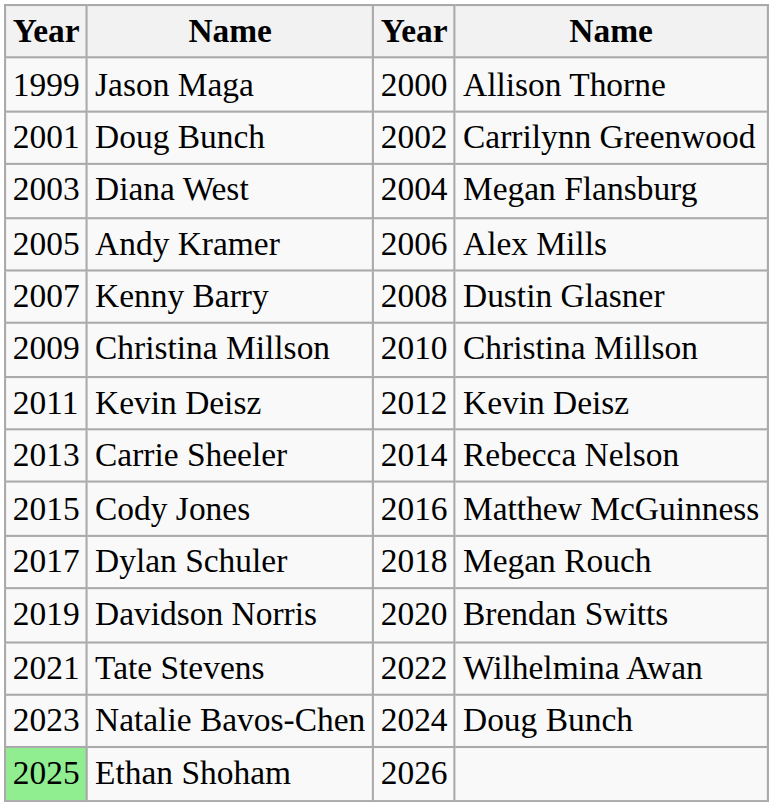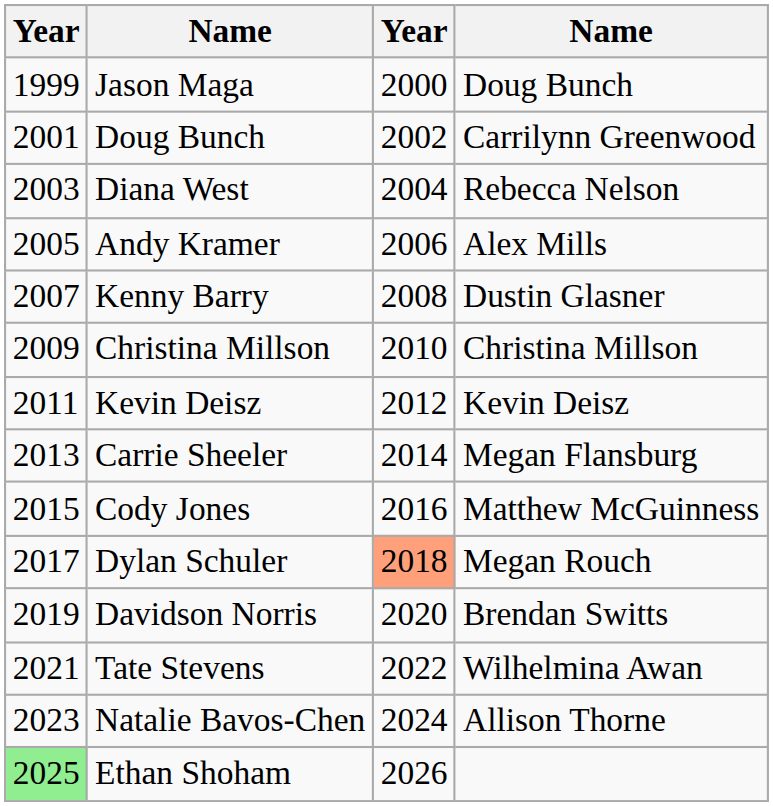 <table class="wikitable" border="1">
 <tr>
 <th>Year</th>
 <th>Name</th>
 <th>Year</th>
 <th>Name</th>
 </tr>
 <tr>
 <td>1999</td>
 <td>Jason Maga</td>
 <td>2000</td>
-<td>Allison Thorne</td>
+<td>Doug Bunch</td>
 </tr>
 <tr>
 <td>2001</td>
 <td>Doug Bunch</td>
 <td>2002</td>
 <td>Carrilynn Greenwood</td>
 </tr>
 <tr>
 <td>2003</td>
 <td>Diana West</td>
 <td>2004</td>
-<td>Megan Flansburg</td>
+<td>Rebecca Nelson</td>
 </tr>
 <tr>
 <td>2005</td>
 <td>Andy Kramer</td>
 <td>2006</td>
 <td>Alex Mills</td>
 </tr>
 <tr>
 <td>2007</td>
 <td>Kenny Barry</td>
 <td>2008</td>
 <td>Dustin Glasner</td>
 </tr>
 <tr>
 <td>2009</td>
 <td>Christina Millson</td>
 <td>2010</td>
 <td>Christina Millson</td>
 </tr>
 <tr>
 <td>2011</td>
 <td>Kevin Deisz</td>
 <td>2012</td>
 <td>Kevin Deisz</td>
 </tr>
 <tr>
 <td>2013</td>
 <td>Carrie Sheeler</td>
 <td>2014</td>
-<td>Rebecca Nelson</td>
+<td>Megan Flansburg</td>
 </tr>
 <tr>
 <td>2015</td>
 <td>Cody Jones</td>
 <td>2016</td>
 <td>Matthew McGuinness</td>
 </tr>
 <tr>
 <td>2017</td>
 <td>Dylan Schuler</td>
-<td>2018</td>
+<td style="background: lightsalmon;">2018</td>
 <td>Megan Rouch</td>
 </tr>
 <tr>
 <td>2019</td>
 <td>Davidson Norris</td>
 <td>2020</td>
 <td>Brendan Switts</td>
 </tr>
 <tr>
 <td>2021</td>
 <td>Tate Stevens</td>
 <td>2022</td>
 <td>Wilhelmina Awan</td>
 </tr>
 <tr>
 <td>2023</td>
 <td>Natalie Bavos-Chen</td>
 <td>2024</td>
-<td>Doug Bunch</td>
+<td>Allison Thorne</td>
 </tr>
 <tr>
 <td style="background: lightgreen;">2025</td>
 <td>Ethan Shoham</td>
 <td>2026</td>
 <td></td>
 </tr>
 <tr>
 </tr>
 </table>
